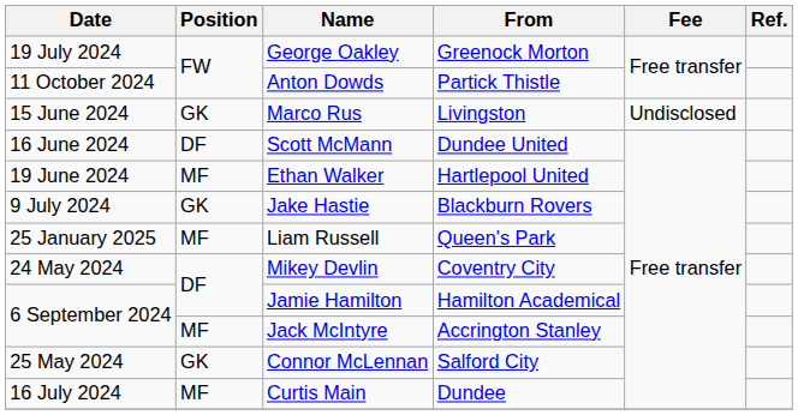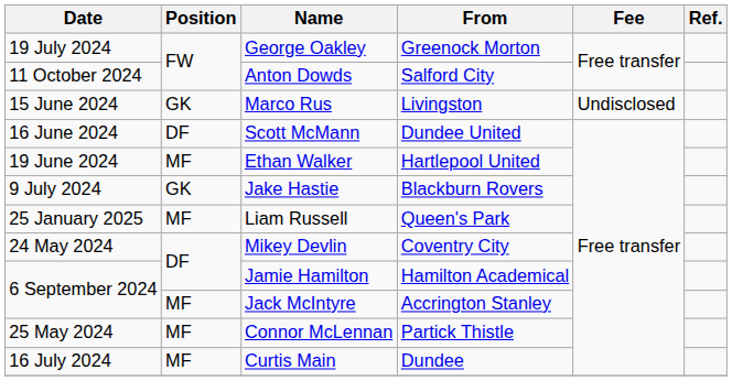 <table class="wikitable">
 <tr>
 <th>Date</th>
 <th>Position</th>
 <th>Name</th>
 <th>From</th>
 <th>Fee</th>
 <th>Ref.</th>
 </tr>
 <tr>
 <td>19 July 2024</td>
 <td rowspan=2>FW</td>
 <td> <a href='#'>George Oakley</a></td>
 <td><a href='#'>Greenock Morton</a></td>
 <td rowspan=2>Free transfer</td>
 <td></td>
 </tr>
 <tr>
 <td>11 October 2024</td>
 <td><a href='#'>Anton Dowds</a></td>
-<td><a href='#'>Partick Thistle</a></td>
+<td> <a href='#'>Salford City</a></td>
 <td></td>
 </tr>
 <tr>
 <td>15 June 2024</td>
 <td>GK</td>
 <td> <a href='#'>Marco Rus</a></td>
 <td><a href='#'>Livingston</a></td>
 <td>Undisclosed</td>
 <td></td>
 </tr>
 <tr>
 <td>16 June 2024</td>
 <td>DF</td>
 <td><a href='#'>Scott McMann</a></td>
 <td><a href='#'>Dundee United</a></td>
 <td rowspan=9>Free transfer</td>
 <td></td>
 </tr>
 <tr>
 <td>19 June 2024</td>
 <td>MF</td>
 <td> <a href='#'>Ethan Walker</a></td>
 <td> <a href='#'>Hartlepool United</a></td>
 <td></td>
 </tr>
 <tr>
 <td>9 July 2024</td>
 <td>GK</td>
 <td><a href='#'>Jake Hastie</a></td>
 <td> <a href='#'>Blackburn Rovers</a></td>
 <td></td>
 </tr>
 <tr>
 <td>25 January 2025</td>
 <td>MF</td>
 <td>Liam Russell</td>
 <td><a href='#'>Queen's Park</a></td>
 <td></td>
 </tr>
 <tr>
 <td>24 May 2024</td>
 <td rowspan=2>DF</td>
 <td><a href='#'>Mikey Devlin</a></td>
 <td> <a href='#'>Coventry City</a></td>
 <td></td>
 </tr>
 <tr>
 <td rowspan=2>6 September 2024</td>
 <td><a href='#'>Jamie Hamilton</a></td>
 <td><a href='#'>Hamilton Academical</a></td>
 <td></td>
 </tr>
 <tr>
 <td>MF</td>
 <td> <a href='#'>Jack McIntyre</a></td>
 <td> <a href='#'>Accrington Stanley</a></td>
 <td></td>
 </tr>
 <tr>
 <td>25 May 2024</td>
-<td>GK</td>
+<td>MF</td>
 <td><a href='#'>Connor McLennan</a></td>
-<td> <a href='#'>Salford City</a></td>
+<td><a href='#'>Partick Thistle</a></td>
 <td></td>
 </tr>
 <tr>
 <td>16 July 2024</td>
 <td>MF</td>
 <td> <a href='#'>Curtis Main</a></td>
 <td><a href='#'>Dundee</a></td>
 <td></td>
 </tr>
 <tr>
 </tr>
 </table>
